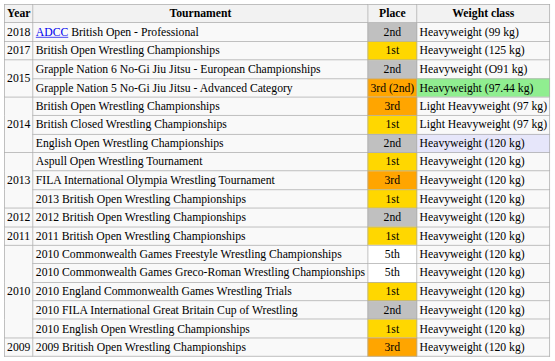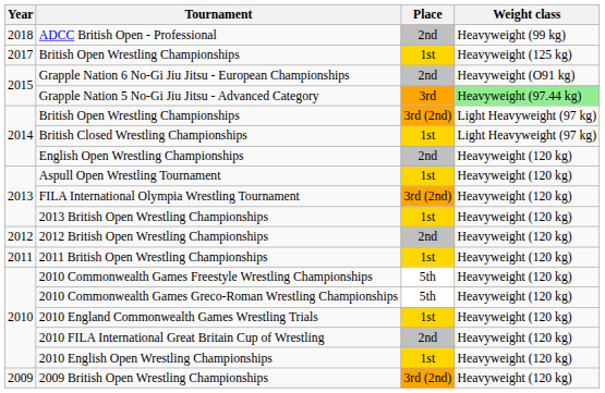 <table class=wikitable>
 <tr>
 <th>Year</th>
 <th>Tournament</th>
 <th>Place</th>
 <th>Weight class</th>
 </tr>
 <tr>
 <td>2018</td>
 <td><a href='#'>ADCC</a> British Open - Professional</td>
 <td style="background:Silver; text-align:center;">2nd</td>
 <td>Heavyweight (99 kg)</td>
 </tr>
 <tr>
 <td>2017</td>
 <td>British Open Wrestling Championships</td>
 <td style="background:Gold; text-align:center;">1st</td>
 <td>Heavyweight (125 kg)</td>
 </tr>
 <tr>
 <td rowspan=2>2015</td>
 <td>Grapple Nation 6 No-Gi Jiu Jitsu - European Championships</td>
 <td style="background:Silver; text-align:center;">2nd</td>
 <td>Heavyweight (O91 kg)</td>
 </tr>
 <tr>
 <td>Grapple Nation 5 No-Gi Jiu Jitsu - Advanced Category</td>
-<td style="background:Orange; text-align:center;">3rd (2nd)</td>
+<td style="background:Orange; text-align:center;">3rd</td>
 <td style="background: lightgreen;">Heavyweight (97.44 kg)</td>
 </tr>
 <tr>
 <td rowspan=3>2014</td>
 <td>British Open Wrestling Championships</td>
-<td style="background:Orange; text-align:center;">3rd</td>
+<td style="background:Orange; text-align:center;">3rd (2nd)</td>
 <td>Light Heavyweight (97 kg)</td>
 </tr>
 <tr>
 <td>British Closed Wrestling Championships</td>
 <td style="background:Gold; text-align:center;">1st</td>
 <td>Light Heavyweight (97 kg)</td>
 </tr>
 <tr>
 <td>English Open Wrestling Championships</td>
 <td style="background:Silver; text-align:center;">2nd</td>
-<td style="background: lavender;">Heavyweight (120 kg)</td>
+<td>Heavyweight (120 kg)</td>
 </tr>
 <tr>
 <td rowspan=3>2013</td>
 <td>Aspull Open Wrestling Tournament</td>
 <td style="background:Gold; text-align:center;">1st</td>
 <td>Heavyweight (120 kg)</td>
 </tr>
 <tr>
 <td>FILA International Olympia Wrestling Tournament</td>
-<td style="background:Orange; text-align:center;">3rd</td>
+<td style="background:Orange; text-align:center;">3rd (2nd)</td>
 <td>Heavyweight (120 kg)</td>
 </tr>
 <tr>
 <td>2013 British Open Wrestling Championships</td>
 <td style="background:Gold; text-align:center;">1st</td>
 <td>Heavyweight (120 kg)</td>
 </tr>
 <tr>
 <td>2012</td>
 <td>2012 British Open Wrestling Championships</td>
 <td style="background:Silver; text-align:center;">2nd</td>
 <td>Heavyweight (120 kg)</td>
 </tr>
 <tr>
 <td>2011</td>
 <td>2011 British Open Wrestling Championships</td>
 <td style="background:gold; text-align:center;">1st</td>
 <td>Heavyweight (120 kg)</td>
 </tr>
 <tr>
 <td rowspan=5>2010</td>
 <td>2010 Commonwealth Games Freestyle Wrestling Championships</td>
 <td style="background:white; text-align:center;">5th</td>
 <td>Heavyweight (120 kg)</td>
 </tr>
 <tr>
 <td>2010 Commonwealth Games Greco-Roman Wrestling Championships</td>
 <td style="background:white; text-align:center;">5th</td>
 <td>Heavyweight (120 kg)</td>
 </tr>
 <tr>
 <td>2010 England Commonwealth Games Wrestling Trials</td>
 <td style="background:Gold; text-align:center;">1st</td>
 <td>Heavyweight (120 kg)</td>
 </tr>
 <tr>
 <td>2010 FILA International Great Britain Cup of Wrestling</td>
 <td style="background:silver; text-align:center;">2nd</td>
 <td>Heavyweight (120 kg)</td>
 </tr>
 <tr>
 <td>2010 English Open Wrestling Championships</td>
 <td style="background:gold; text-align:center;">1st</td>
 <td>Heavyweight (120 kg)</td>
 </tr>
 <tr>
 <td>2009</td>
 <td>2009 British Open Wrestling Championships</td>
-<td style="background:orange; text-align:center;">3rd</td>
+<td style="background:Orange; text-align:center;">3rd (2nd)</td>
 <td>Heavyweight (120 kg)</td>
 </tr>
 </table>
